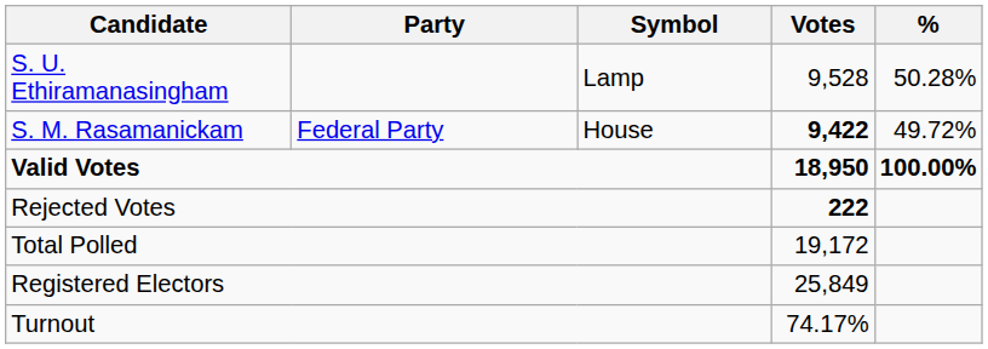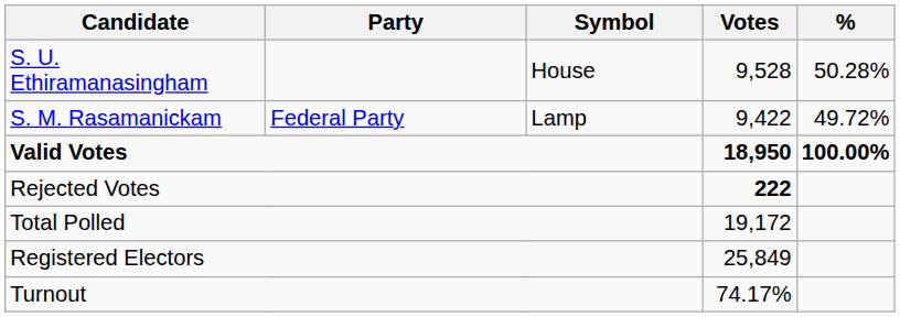 <table class="wikitable" border="1" style="text-align:right;">
 <tr>
 <th align=left width="180">Candidate</th>
 <th align=left width="180">Party</th>
 <th align=left width="120">Symbol</th>
 <th align=left width="60">Votes</th>
 <th align=left width="60">%</th>
 </tr>
 <tr>
 <td align=left><a href='#'>S. U. Ethiramanasingham</a></td>
 <td></td>
-<td align=left>Lamp</td>
+<td align=left>House</td>
 <td>9,528</td>
 <td>50.28%</td>
 </tr>
 <tr>
 <td align=left><a href='#'>S. M. Rasamanickam</a></td>
 <td align=left><a href='#'>Federal Party</a></td>
-<td align=left>House</td>
-<td><strong>9,422</strong></td>
+<td align=left>Lamp</td>
+<td>9,422</td>
 <td>49.72%</td>
 </tr>
 <tr>
 <td align=left colspan=3><strong>Valid Votes</strong></td>
 <td><strong>18,950</strong></td>
 <td><strong>100.00%</strong></td>
 </tr>
 <tr>
 <td align=left colspan=3>Rejected Votes</td>
 <td><strong>222</strong></td>
 <td></td>
 </tr>
 <tr>
 <td align=left colspan=3>Total Polled</td>
 <td>19,172</td>
 <td></td>
 </tr>
 <tr>
 <td align=left colspan=3>Registered Electors</td>
 <td>25,849</td>
 <td></td>
 </tr>
 <tr>
 <td align=left colspan=3>Turnout</td>
 <td>74.17%</td>
 <td></td>
 </tr>
 </table>
